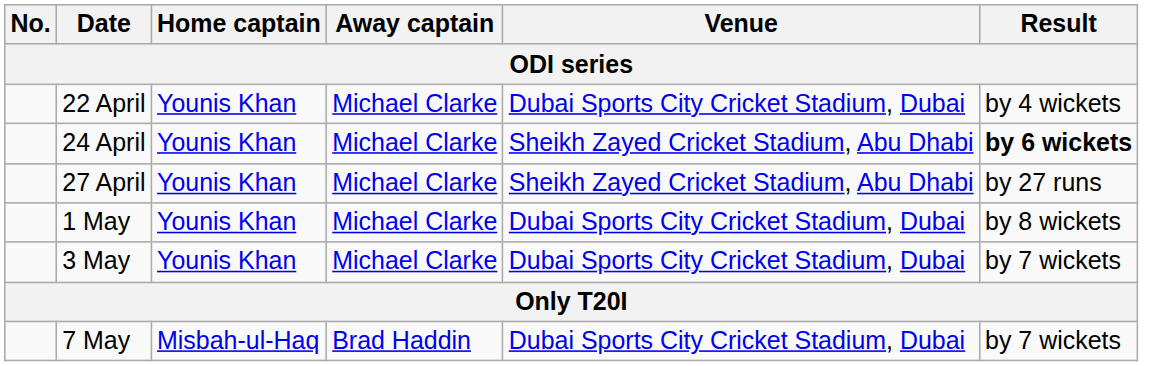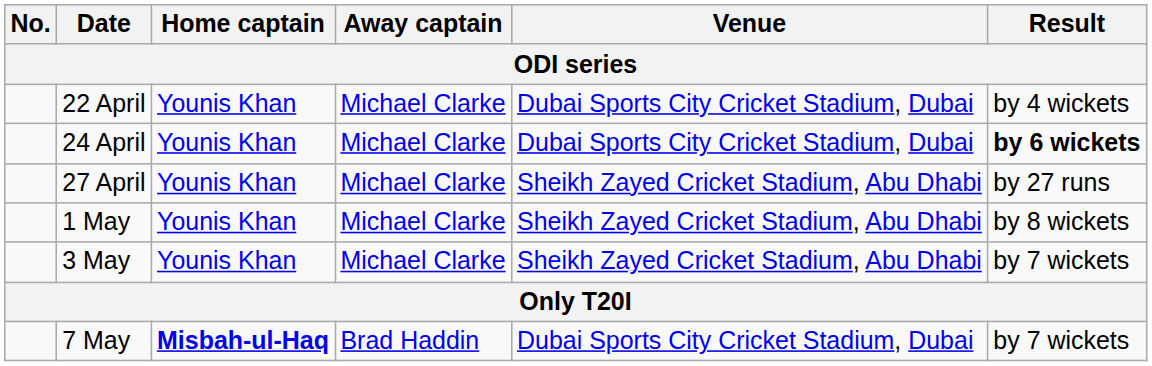 <table class="wikitable">
 <tr>
 <th>No.</th>
 <th>Date</th>
 <th>Home captain</th>
 <th>Away captain</th>
 <th>Venue</th>
 <th>Result</th>
 </tr>
 <tr>
 <th colspan="9">ODI series</th>
 </tr>
 <tr>
 <td></td>
 <td>22 April</td>
 <td><a href='#'>Younis Khan</a></td>
 <td><a href='#'>Michael Clarke</a></td>
 <td><a href='#'>Dubai Sports City Cricket Stadium</a>, <a href='#'>Dubai</a></td>
 <td> by 4 wickets</td>
 </tr>
 <tr>
 <td></td>
 <td>24 April</td>
 <td><a href='#'>Younis Khan</a></td>
 <td><a href='#'>Michael Clarke</a></td>
-<td><a href='#'>Sheikh Zayed Cricket Stadium</a>, <a href='#'>Abu Dhabi</a></td>
+<td><a href='#'>Dubai Sports City Cricket Stadium</a>, <a href='#'>Dubai</a></td>
 <td><strong> by 6 wickets</strong></td>
 </tr>
 <tr>
 <td></td>
 <td>27 April</td>
 <td><a href='#'>Younis Khan</a></td>
 <td><a href='#'>Michael Clarke</a></td>
 <td><a href='#'>Sheikh Zayed Cricket Stadium</a>, <a href='#'>Abu Dhabi</a></td>
 <td> by 27 runs</td>
 </tr>
 <tr>
 <td></td>
 <td>1 May</td>
 <td><a href='#'>Younis Khan</a></td>
 <td><a href='#'>Michael Clarke</a></td>
-<td><a href='#'>Dubai Sports City Cricket Stadium</a>, <a href='#'>Dubai</a></td>
+<td><a href='#'>Sheikh Zayed Cricket Stadium</a>, <a href='#'>Abu Dhabi</a></td>
 <td> by 8 wickets</td>
 </tr>
 <tr>
 <td></td>
 <td>3 May</td>
 <td><a href='#'>Younis Khan</a></td>
 <td><a href='#'>Michael Clarke</a></td>
-<td><a href='#'>Dubai Sports City Cricket Stadium</a>, <a href='#'>Dubai</a></td>
+<td><a href='#'>Sheikh Zayed Cricket Stadium</a>, <a href='#'>Abu Dhabi</a></td>
 <td> by 7 wickets</td>
 </tr>
 <tr>
 <th colspan="9">Only T20I</th>
 </tr>
 <tr>
 <td></td>
 <td>7 May</td>
-<td><a href='#'>Misbah-ul-Haq</a></td>
+<td><strong><a href='#'>Misbah-ul-Haq</a></strong></td>
 <td><a href='#'>Brad Haddin</a></td>
 <td><a href='#'>Dubai Sports City Cricket Stadium</a>, <a href='#'>Dubai</a></td>
 <td> by 7 wickets</td>
 </tr>
 </table>
